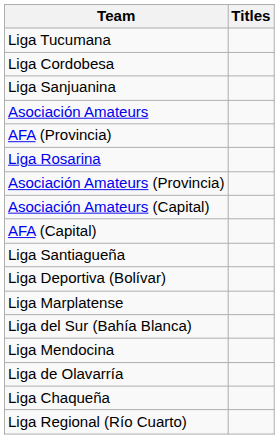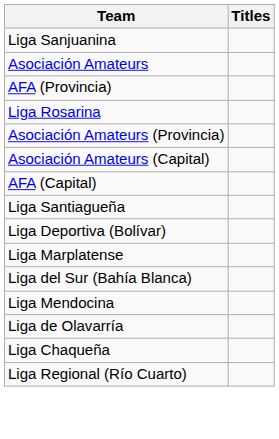 <table class="wikitable sortable"  style="text-align:">
 <tr>
 <th width=>Team</th>
 <th width=>Titles</th>
-</tr>
-<tr>
-<td>Liga Tucumana</td>
-<td></td>
-</tr>
-<tr>
-<td>Liga Cordobesa</td>
-<td></td>
 </tr>
 <tr>
 <td>Liga Sanjuanina</td>
 <td></td>
 </tr>
 <tr>
 <td><a href='#'>Asociación Amateurs</a></td>
 <td></td>
 </tr>
 <tr>
 <td><a href='#'>AFA</a> (Provincia)</td>
 <td></td>
 </tr>
 <tr>
 <td><a href='#'>Liga Rosarina</a></td>
 <td></td>
 </tr>
 <tr>
 <td><a href='#'>Asociación Amateurs</a> (Provincia)</td>
 <td></td>
 </tr>
 <tr>
 <td><a href='#'>Asociación Amateurs</a> (Capital)</td>
 <td></td>
 </tr>
 <tr>
 <td><a href='#'>AFA</a> (Capital)</td>
 <td></td>
 </tr>
 <tr>
 <td>Liga Santiagueña</td>
 <td></td>
 </tr>
 <tr>
 <td>Liga Deportiva (Bolívar)</td>
 <td></td>
 </tr>
 <tr>
 <td>Liga Marplatense</td>
 <td></td>
 </tr>
 <tr>
 <td>Liga del Sur (Bahía Blanca)</td>
 <td></td>
 </tr>
 <tr>
 <td>Liga Mendocina</td>
 <td></td>
 </tr>
 <tr>
 <td>Liga de Olavarría</td>
 <td></td>
 </tr>
 <tr>
 <td>Liga Chaqueña</td>
 <td></td>
 </tr>
 <tr>
 <td>Liga Regional (Río Cuarto)</td>
 <td></td>
 </tr>
 </table>
